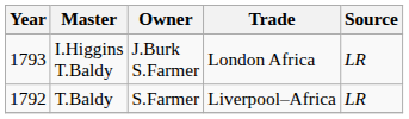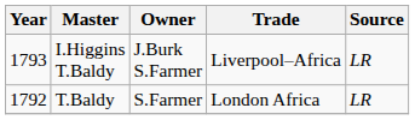 <table class=" wikitable">
 <tr>
 <th>Year</th>
 <th>Master</th>
 <th>Owner</th>
 <th>Trade</th>
 <th>Source</th>
 </tr>
 <tr>
 <td>1793</td>
 <td>I.Higgins<br>T.Baldy</td>
 <td>J.Burk<br>S.Farmer</td>
-<td>London Africa</td>
+<td>Liverpool–Africa</td>
 <td><em>LR</em></td>
 </tr>
 <tr>
 <td>1792</td>
 <td>T.Baldy</td>
 <td>S.Farmer</td>
-<td>Liverpool–Africa</td>
+<td>London Africa</td>
 <td><em>LR</em></td>
 </tr>
 <tr>
 </tr>
 </table>
